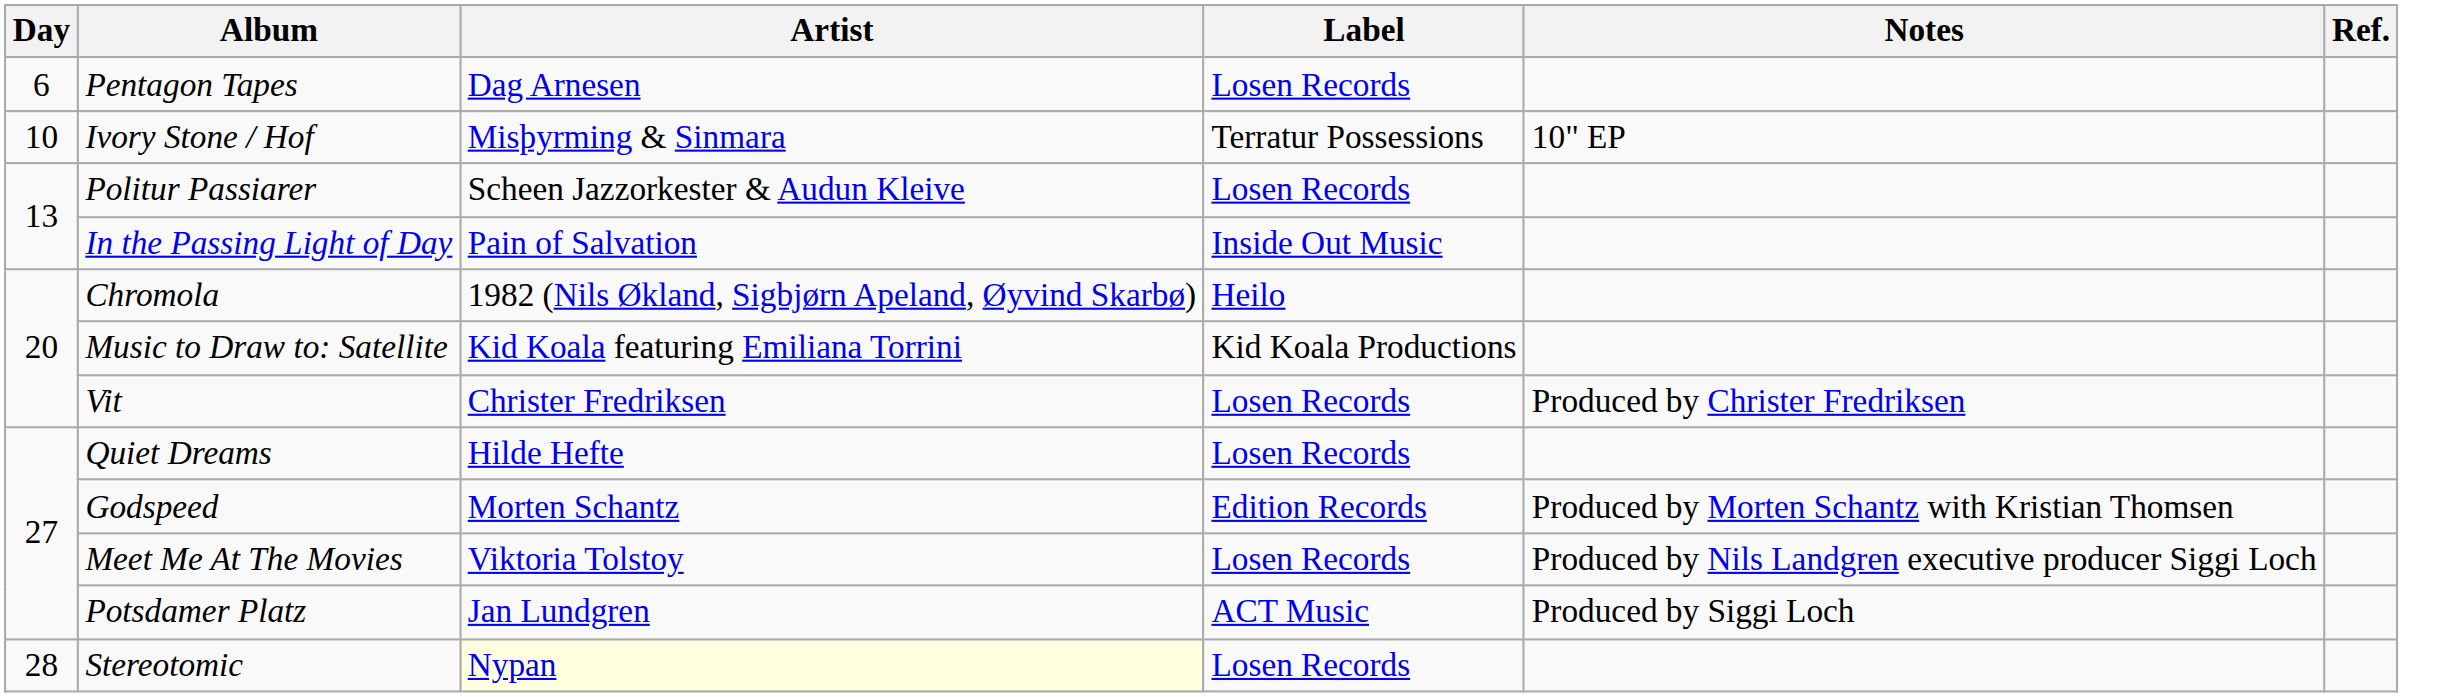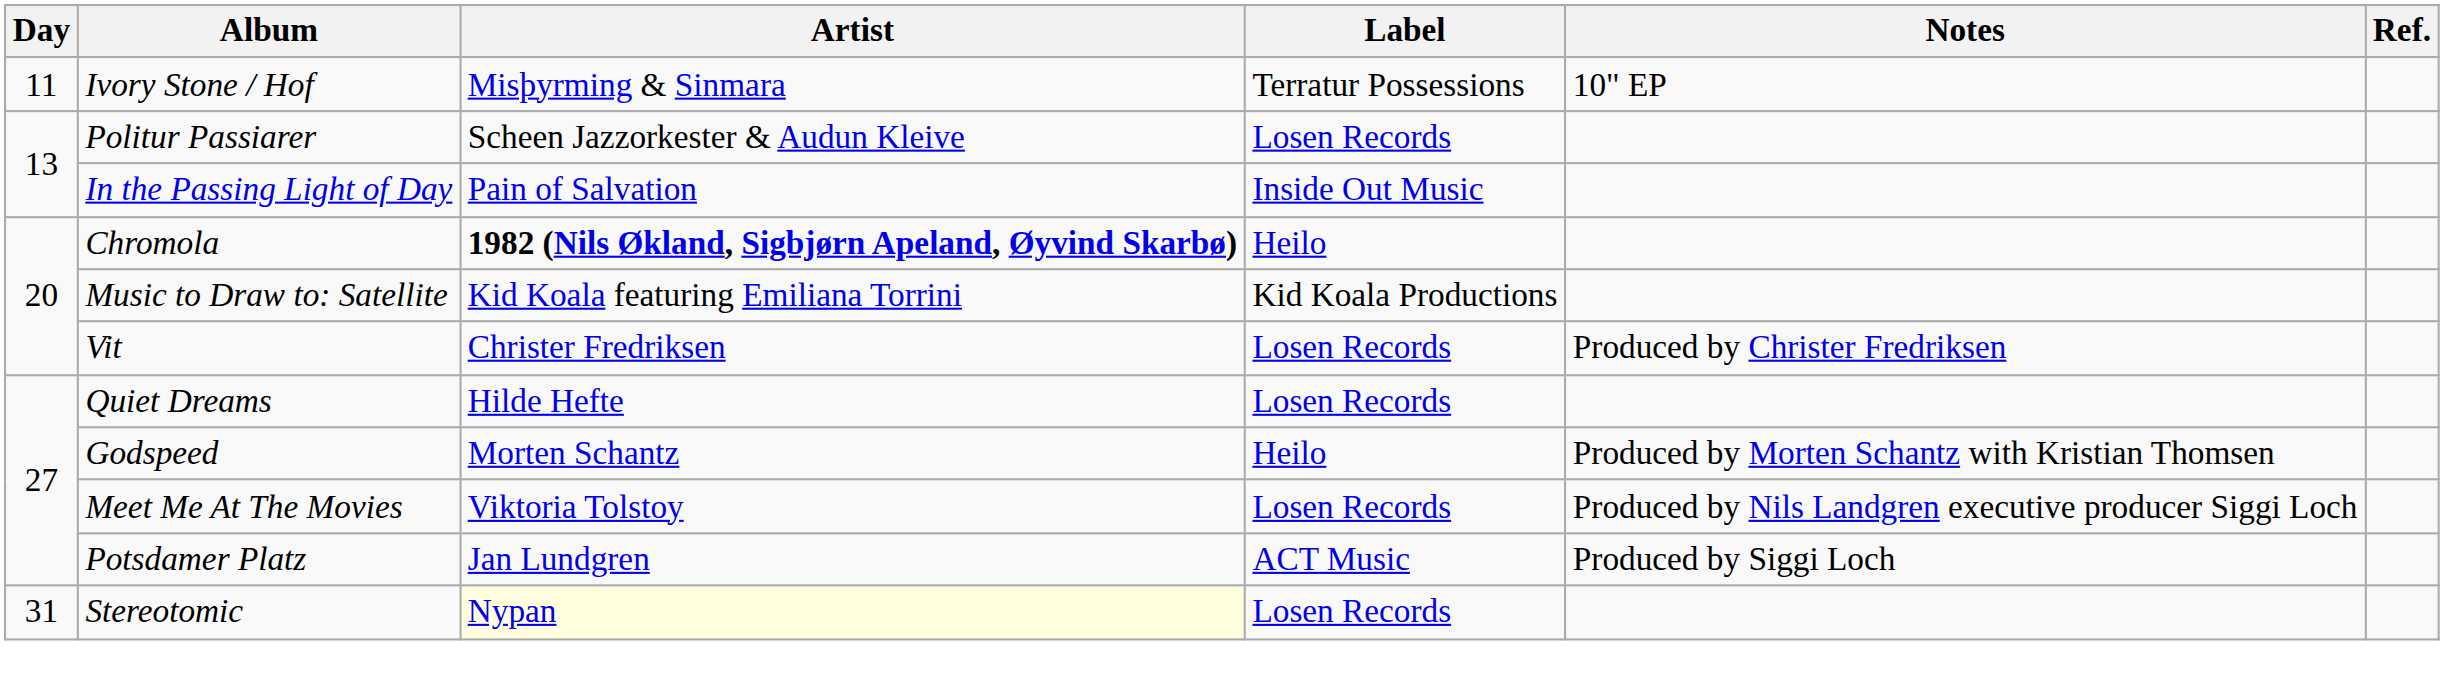 <table class="wikitable">
 <tr>
 <th>Day</th>
 <th>Album</th>
 <th>Artist</th>
 <th>Label</th>
 <th>Notes</th>
 <th>Ref.</th>
 </tr>
 <tr>
-<td style="text-align:center;">6</td>
-<td><em>Pentagon Tapes</em></td>
-<td><a href='#'>Dag Arnesen</a></td>
-<td><a href='#'>Losen Records</a></td>
-<td></td>
-<td style="text-align:center;"></td>
-</tr>
-<tr>
-<td style="text-align:center;">10</td>
+<td style="text-align:center;">11</td>
 <td><em>Ivory Stone / Hof</em></td>
 <td><a href='#'>Misþyrming</a> & <a href='#'>Sinmara</a></td>
 <td>Terratur Possessions</td>
 <td>10" EP</td>
 <td style="text-align:center;"></td>
 </tr>
 <tr>
 <td rowspan="2" style="text-align:center;">13</td>
 <td><em>Politur Passiarer</em></td>
 <td>Scheen Jazzorkester & <a href='#'>Audun Kleive</a></td>
 <td><a href='#'>Losen Records</a></td>
 <td></td>
 <td style="text-align:center;"></td>
 </tr>
 <tr>
 <td><em><a href='#'>In the Passing Light of Day</a></em></td>
 <td><a href='#'>Pain of Salvation</a></td>
 <td><a href='#'>Inside Out Music</a></td>
 <td></td>
 <td style="text-align:center;"></td>
 </tr>
 <tr>
 <td rowspan="3" style="text-align:center;">20</td>
 <td><em>Chromola</em></td>
-<td>1982 (<a href='#'>Nils Økland</a>, <a href='#'>Sigbjørn Apeland</a>, <a href='#'>Øyvind Skarbø</a>)</td>
+<td><strong>1982 (<a href='#'>Nils Økland</a>, <a href='#'>Sigbjørn Apeland</a>, <a href='#'>Øyvind Skarbø</a>)</strong></td>
 <td><a href='#'>Heilo</a></td>
 <td></td>
 <td style="text-align:center;"></td>
 </tr>
 <tr>
 <td><em>Music to Draw to: Satellite</em></td>
 <td><a href='#'>Kid Koala</a> featuring <a href='#'>Emiliana Torrini</a></td>
 <td>Kid Koala Productions</td>
 <td></td>
 <td style="text-align:center;"></td>
 </tr>
 <tr>
 <td><em>Vit</em></td>
 <td><a href='#'>Christer Fredriksen</a></td>
 <td><a href='#'>Losen Records</a></td>
 <td>Produced by <a href='#'>Christer Fredriksen</a></td>
 <td style="text-align:center;"></td>
 </tr>
 <tr>
 <td rowspan="4" style="text-align:center;">27</td>
 <td><em>Quiet Dreams</em></td>
 <td><a href='#'>Hilde Hefte</a></td>
 <td><a href='#'>Losen Records</a></td>
 <td></td>
 <td style="text-align:center;"></td>
 </tr>
 <tr>
 <td><em>Godspeed</em></td>
 <td><a href='#'>Morten Schantz</a></td>
-<td><a href='#'>Edition Records</a></td>
+<td><a href='#'>Heilo</a></td>
 <td>Produced by <a href='#'>Morten Schantz</a> with Kristian Thomsen</td>
 <td style="text-align:center;"></td>
 </tr>
 <tr>
 <td><em>Meet Me At The Movies</em></td>
 <td><a href='#'>Viktoria Tolstoy</a></td>
 <td><a href='#'>Losen Records</a></td>
 <td>Produced by <a href='#'>Nils Landgren</a> executive producer Siggi Loch</td>
 <td style="text-align:center;"></td>
 </tr>
 <tr>
 <td><em>Potsdamer Platz</em></td>
 <td><a href='#'>Jan Lundgren</a></td>
 <td><a href='#'>ACT Music</a></td>
 <td>Produced by Siggi Loch</td>
 <td style="text-align:center;"></td>
 </tr>
 <tr>
-<td style="text-align:center;">28</td>
+<td style="text-align:center;">31</td>
 <td><em>Stereotomic</em></td>
 <td style="background: lightyellow;"><a href='#'>Nypan</a></td>
 <td><a href='#'>Losen Records</a></td>
 <td></td>
 <td style="text-align:center;"></td>
 </tr>
 </table>
